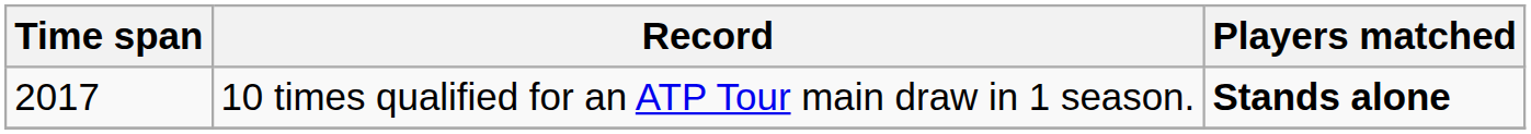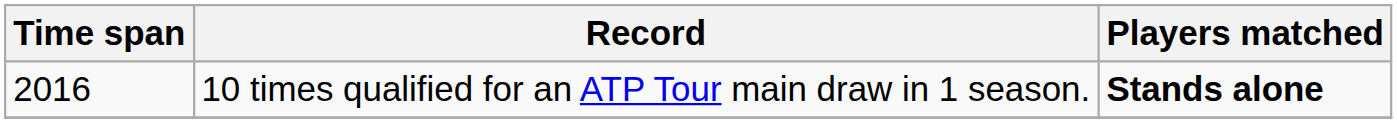 <table class="wikitable" style=font-size:97%>
 <tr>
 <th>Time span</th>
 <th>Record</th>
 <th>Players matched</th>
 </tr>
 <tr>
-<td>2017</td>
+<td>2016</td>
 <td>10 times qualified for an <a href='#'>ATP Tour</a> main draw in 1 season.</td>
 <td><strong>Stands alone</strong></td>
 </tr>
 <tr>
 </tr>
 </table>
